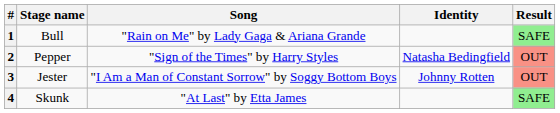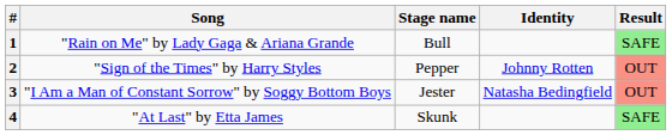 <table class="wikitable plainrowheaders" style="text-align: center;">
 <tr>
 <th>#</th>
+<th>Song</th>
 <th>Stage name</th>
-<th>Song</th>
 <th>Identity</th>
 <th>Result</th>
 </tr>
 <tr>
 <th>1</th>
+<td>"<a href='#'>Rain on Me</a>" by <a href='#'>Lady Gaga</a> & <a href='#'>Ariana Grande</a></td>
 <td>Bull</td>
-<td>"<a href='#'>Rain on Me</a>" by <a href='#'>Lady Gaga</a> & <a href='#'>Ariana Grande</a></td>
 <td></td>
 <td bgcolor=lightgreen>SAFE</td>
 </tr>
 <tr>
 <th>2</th>
+<td>"<a href='#'>Sign of the Times</a>" by <a href='#'>Harry Styles</a></td>
 <td>Pepper</td>
-<td>"<a href='#'>Sign of the Times</a>" by <a href='#'>Harry Styles</a></td>
+<td><a href='#'>Johnny Rotten</a></td>
+<td bgcolor=#F99185>OUT</td>
+</tr>
+<tr>
+<th>3</th>
+<td>"<a href='#'>I Am a Man of Constant Sorrow</a>" by <a href='#'>Soggy Bottom Boys</a></td>
+<td>Jester</td>
 <td><a href='#'>Natasha Bedingfield</a></td>
 <td bgcolor=#F99185>OUT</td>
 </tr>
 <tr>
-<th>3</th>
-<td>Jester</td>
-<td>"<a href='#'>I Am a Man of Constant Sorrow</a>" by <a href='#'>Soggy Bottom Boys</a></td>
-<td><a href='#'>Johnny Rotten</a></td>
-<td bgcolor=#F99185>OUT</td>
-</tr>
-<tr>
 <th>4</th>
+<td>"<a href='#'>At Last</a>" by <a href='#'>Etta James</a></td>
 <td>Skunk</td>
-<td>"<a href='#'>At Last</a>" by <a href='#'>Etta James</a></td>
 <td></td>
 <td bgcolor=lightgreen>SAFE</td>
 </tr>
 </table>
